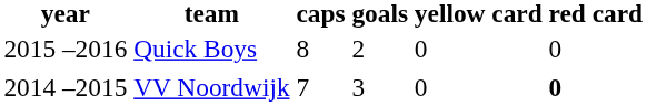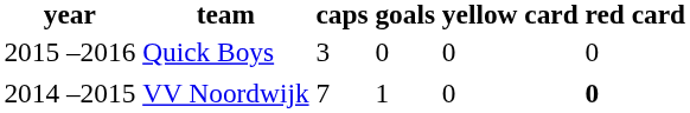 <table class="other statistics">
 <tr>
 <th>year</th>
 <th>team</th>
 <th>caps</th>
 <th>goals</th>
 <th>yellow card</th>
 <th>red card</th>
 </tr>
 <tr>
 <td>2015 –2016</td>
 <td><a href='#'>Quick Boys</a></td>
-<td>8</td>
-<td>2</td>
+<td>3</td>
+<td>0</td>
 <td>0</td>
 <td>0</td>
 </tr>
 <tr>
 </tr>
 <tr>
 <td>2014 –2015</td>
 <td><a href='#'>VV Noordwijk</a></td>
 <td>7</td>
-<td>3</td>
+<td>1</td>
 <td>0</td>
 <td><strong>0</strong></td>
 </tr>
 <tr>
 </tr>
 </table>
